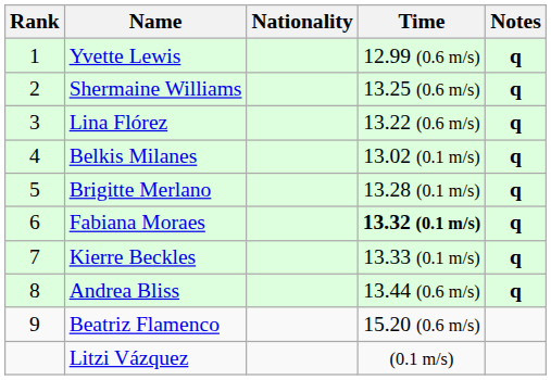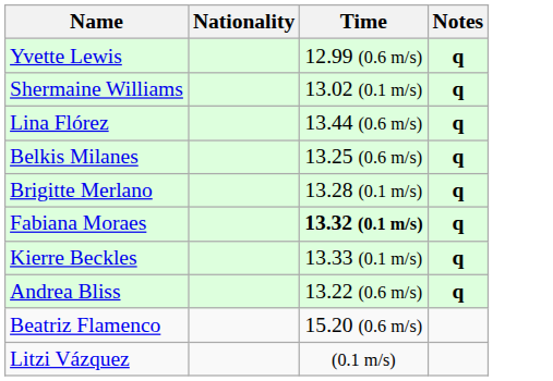 <table class="wikitable sortable" style="text-align:center">
 <tr>
-<th>Rank</th>
 <th>Name</th>
 <th>Nationality</th>
 <th>Time</th>
 <th>Notes</th>
 </tr>
 <tr bgcolor=ddffdd>
-<td>1</td>
 <td align=left><a href='#'>Yvette Lewis</a></td>
 <td></td>
 <td>12.99 <small>(0.6 m/s)</small></td>
 <td><strong>q</strong></td>
 </tr>
 <tr bgcolor=ddffdd>
-<td>2</td>
 <td align=left><a href='#'>Shermaine Williams</a></td>
+<td></td>
+<td>13.02 <small>(0.1 m/s)</small></td>
+<td><strong>q</strong></td>
+</tr>
+<tr bgcolor=ddffdd>
+<td align=left><a href='#'>Lina Flórez</a></td>
+<td></td>
+<td>13.44 <small>(0.6 m/s)</small></td>
+<td><strong>q</strong></td>
+</tr>
+<tr bgcolor=ddffdd>
+<td align=left><a href='#'>Belkis Milanes</a></td>
 <td></td>
 <td>13.25 <small>(0.6 m/s)</small></td>
 <td><strong>q</strong></td>
 </tr>
 <tr bgcolor=ddffdd>
-<td>3</td>
-<td align=left><a href='#'>Lina Flórez</a></td>
-<td></td>
-<td>13.22 <small>(0.6 m/s)</small></td>
-<td><strong>q</strong></td>
-</tr>
-<tr bgcolor=ddffdd>
-<td>4</td>
-<td align=left><a href='#'>Belkis Milanes</a></td>
-<td></td>
-<td>13.02 <small>(0.1 m/s)</small></td>
-<td><strong>q</strong></td>
-</tr>
-<tr bgcolor=ddffdd>
-<td>5</td>
 <td align=left><a href='#'>Brigitte Merlano</a></td>
 <td></td>
 <td>13.28 <small>(0.1 m/s)</small></td>
 <td><strong>q</strong></td>
 </tr>
 <tr bgcolor=ddffdd>
-<td>6</td>
 <td align=left><a href='#'>Fabiana Moraes</a></td>
 <td></td>
 <td><strong>13.32 <small>(0.1 m/s)</small></strong></td>
 <td><strong>q</strong></td>
 </tr>
 <tr bgcolor=ddffdd>
-<td>7</td>
 <td align=left><a href='#'>Kierre Beckles</a></td>
 <td></td>
 <td>13.33 <small>(0.1 m/s)</small></td>
 <td><strong>q</strong></td>
 </tr>
 <tr bgcolor=ddffdd>
-<td>8</td>
 <td align=left><a href='#'>Andrea Bliss</a></td>
 <td></td>
-<td>13.44 <small>(0.6 m/s)</small></td>
+<td>13.22 <small>(0.6 m/s)</small></td>
 <td><strong>q</strong></td>
 </tr>
 <tr>
-<td>9</td>
 <td align=left><a href='#'>Beatriz Flamenco</a></td>
 <td></td>
 <td>15.20 <small>(0.6 m/s)</small></td>
 <td></td>
 </tr>
 <tr>
-<td></td>
 <td align=left><a href='#'>Litzi Vázquez</a></td>
 <td></td>
 <td> <small>(0.1 m/s)</small></td>
 <td></td>
 </tr>
 </table>
